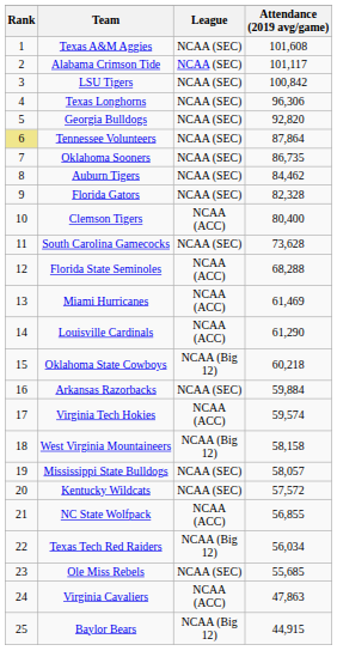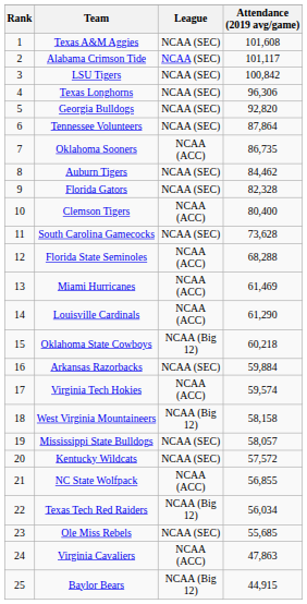 <table class="wikitable sortable" style="text-align: center;">
 <tr>
 </tr>
 <tr>
 <th>Rank</th>
 <th>Team</th>
 <th width=90px>League</th>
 <th>Attendance<br>(2019 avg/game)</th>
 </tr>
 <tr>
 <td>1</td>
 <td><a href='#'>Texas A&M Aggies</a></td>
 <td>NCAA (SEC)</td>
 <td>101,608</td>
 </tr>
 <tr>
 <td>2</td>
 <td><a href='#'>Alabama Crimson Tide</a></td>
 <td><a href='#'>NCAA</a> (SEC)</td>
 <td>101,117</td>
 </tr>
 <tr>
 <td>3</td>
 <td><a href='#'>LSU Tigers</a></td>
 <td>NCAA (SEC)</td>
 <td>100,842</td>
 </tr>
 <tr>
 <td>4</td>
 <td><a href='#'>Texas Longhorns</a></td>
 <td>NCAA (SEC)</td>
 <td>96,306</td>
 </tr>
 <tr>
 <td>5</td>
 <td><a href='#'>Georgia Bulldogs</a></td>
 <td>NCAA (SEC)</td>
 <td>92,820</td>
 </tr>
 <tr>
-<td style="background: khaki;">6</td>
+<td>6</td>
 <td><a href='#'>Tennessee Volunteers</a></td>
 <td>NCAA (SEC)</td>
 <td>87,864</td>
 </tr>
 <tr>
 <td>7</td>
 <td><a href='#'>Oklahoma Sooners</a></td>
-<td>NCAA (SEC)</td>
+<td>NCAA (ACC)</td>
 <td>86,735</td>
 </tr>
 <tr>
 <td>8</td>
 <td><a href='#'>Auburn Tigers</a></td>
 <td>NCAA (SEC)</td>
 <td>84,462</td>
 </tr>
 <tr>
 <td>9</td>
 <td><a href='#'>Florida Gators</a></td>
 <td>NCAA (SEC)</td>
 <td>82,328</td>
 </tr>
 <tr>
 <td>10</td>
 <td><a href='#'>Clemson Tigers</a></td>
 <td>NCAA (ACC)</td>
 <td>80,400</td>
 </tr>
 <tr>
 <td>11</td>
 <td><a href='#'>South Carolina Gamecocks</a></td>
 <td>NCAA (SEC)</td>
 <td>73,628</td>
 </tr>
 <tr>
 <td>12</td>
 <td><a href='#'>Florida State Seminoles</a></td>
 <td>NCAA (ACC)</td>
 <td>68,288</td>
 </tr>
 <tr>
 <td>13</td>
 <td><a href='#'>Miami Hurricanes</a></td>
 <td>NCAA (ACC)</td>
 <td>61,469</td>
 </tr>
 <tr>
 <td>14</td>
 <td><a href='#'>Louisville Cardinals</a></td>
 <td>NCAA (ACC)</td>
 <td>61,290</td>
 </tr>
 <tr>
 <td>15</td>
 <td><a href='#'>Oklahoma State Cowboys</a></td>
 <td>NCAA (Big 12)</td>
 <td>60,218</td>
 </tr>
 <tr>
 <td>16</td>
 <td><a href='#'>Arkansas Razorbacks</a></td>
 <td>NCAA (SEC)</td>
 <td>59,884</td>
 </tr>
 <tr>
 <td>17</td>
 <td><a href='#'>Virginia Tech Hokies</a></td>
 <td>NCAA (ACC)</td>
 <td>59,574</td>
 </tr>
 <tr>
 <td>18</td>
 <td><a href='#'>West Virginia Mountaineers</a></td>
 <td>NCAA (Big 12)</td>
 <td>58,158</td>
 </tr>
 <tr>
 <td>19</td>
 <td><a href='#'>Mississippi State Bulldogs</a></td>
 <td>NCAA (SEC)</td>
 <td>58,057</td>
 </tr>
 <tr>
 <td>20</td>
 <td><a href='#'>Kentucky Wildcats</a></td>
 <td>NCAA (SEC)</td>
 <td>57,572</td>
 </tr>
 <tr>
 <td>21</td>
 <td><a href='#'>NC State Wolfpack</a></td>
 <td>NCAA (ACC)</td>
 <td>56,855</td>
 </tr>
 <tr>
 <td>22</td>
 <td><a href='#'>Texas Tech Red Raiders</a></td>
 <td>NCAA (Big 12)</td>
 <td>56,034</td>
 </tr>
 <tr>
 <td>23</td>
 <td><a href='#'>Ole Miss Rebels</a></td>
 <td>NCAA (SEC)</td>
 <td>55,685</td>
 </tr>
 <tr>
 <td>24</td>
 <td><a href='#'>Virginia Cavaliers</a></td>
 <td>NCAA (ACC)</td>
 <td>47,863</td>
 </tr>
 <tr>
 <td>25</td>
 <td><a href='#'>Baylor Bears</a></td>
 <td>NCAA (Big 12)</td>
 <td>44,915</td>
 </tr>
 </table>
